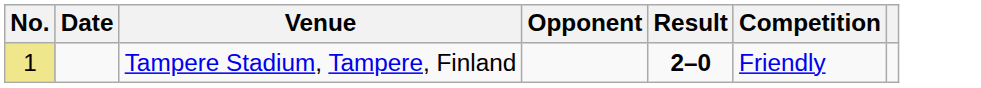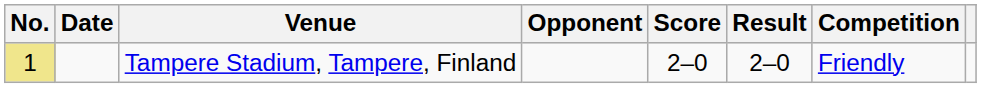 <table class="wikitable sortable">
 <tr>
 <th scope="col">No.</th>
 <th scope="col">Date</th>
 <th scope="col">Venue</th>
 <th scope="col">Opponent</th>
+<th scope="col">Score</th>
 <th scope="col">Result</th>
 <th scope="col">Competition</th>
 <th scope="col" class="unsortable"></th>
 </tr>
 <tr>
 <td align="center" style="background: khaki;">1</td>
 <td></td>
 <td><a href='#'>Tampere Stadium</a>, <a href='#'>Tampere</a>, Finland</td>
 <td></td>
-<td align="center"><strong>2–0</strong></td>
+<td align="center">2–0</td>
+<td align="center">2–0</td>
 <td><a href='#'>Friendly</a></td>
 <td></td>
 </tr>
 </table>
